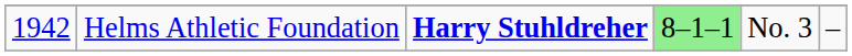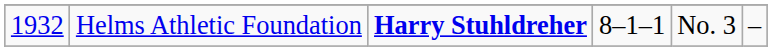 <table class="wikitable">
 <tr>
 </tr>
 <tr>
-<td><a href='#'>1942</a></td>
+<td><a href='#'>1932</a></td>
 <td><a href='#'>Helms Athletic Foundation</a></td>
 <td><strong><a href='#'>Harry Stuhldreher</a></strong></td>
-<td style="background: lightgreen;">8–1–1</td>
+<td>8–1–1</td>
 <td>No. 3</td>
 <td>–</td>
 </tr>
 </table>
